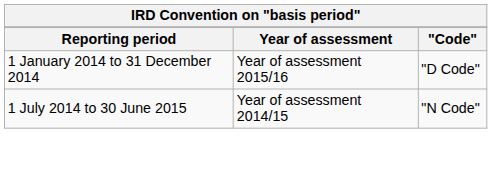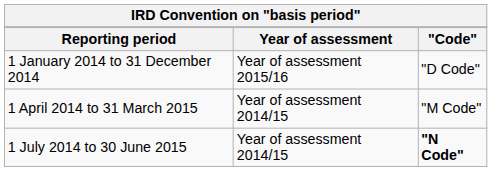 <table class="wikitable" style="border:none">
 <tr>
 <th scope="col" colspan="3" width="510px">IRD Convention on "basis period"</th>
 </tr>
 <tr>
 <td style="padding:0;border:none"></td>
 </tr>
 <tr>
 <th scope="col" width="250px">Reporting period</th>
 <th scope="col" width="200px">Year of assessment</th>
 <th scope="col" width="70px">"Code"</th>
 </tr>
 <tr>
 <td>1 January 2014 to 31 December 2014</td>
 <td>Year of assessment 2015/16</td>
 <td>"D Code"</td>
 </tr>
 <tr>
+<td>1 April 2014 to 31 March 2015</td>
+<td>Year of assessment 2014/15</td>
+<td>"M Code"</td>
+</tr>
+<tr>
 <td>1 July 2014 to 30 June 2015</td>
 <td>Year of assessment 2014/15</td>
-<td>"N Code"</td>
+<td><strong>"N Code"</strong></td>
 </tr>
 </table>
